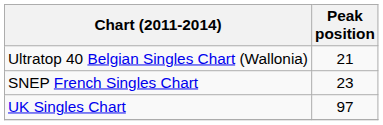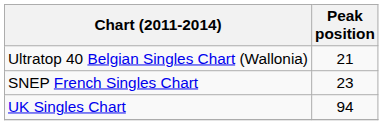 <table class="wikitable sortable">
 <tr>
 <th>Chart (2011-2014)</th>
 <th>Peak<br>position</th>
 </tr>
 <tr>
 <td>Ultratop 40 <a href='#'>Belgian Singles Chart</a> (Wallonia)</td>
 <td style="text-align:center;">21</td>
 </tr>
 <tr>
 <td>SNEP <a href='#'>French Singles Chart</a></td>
 <td style="text-align:center;">23</td>
 </tr>
 <tr>
 <td align="left"><a href='#'>UK Singles Chart</a></td>
-<td style="text-align:center;">97</td>
+<td style="text-align:center;">94</td>
 </tr>
 <tr>
 </tr>
 </table>
